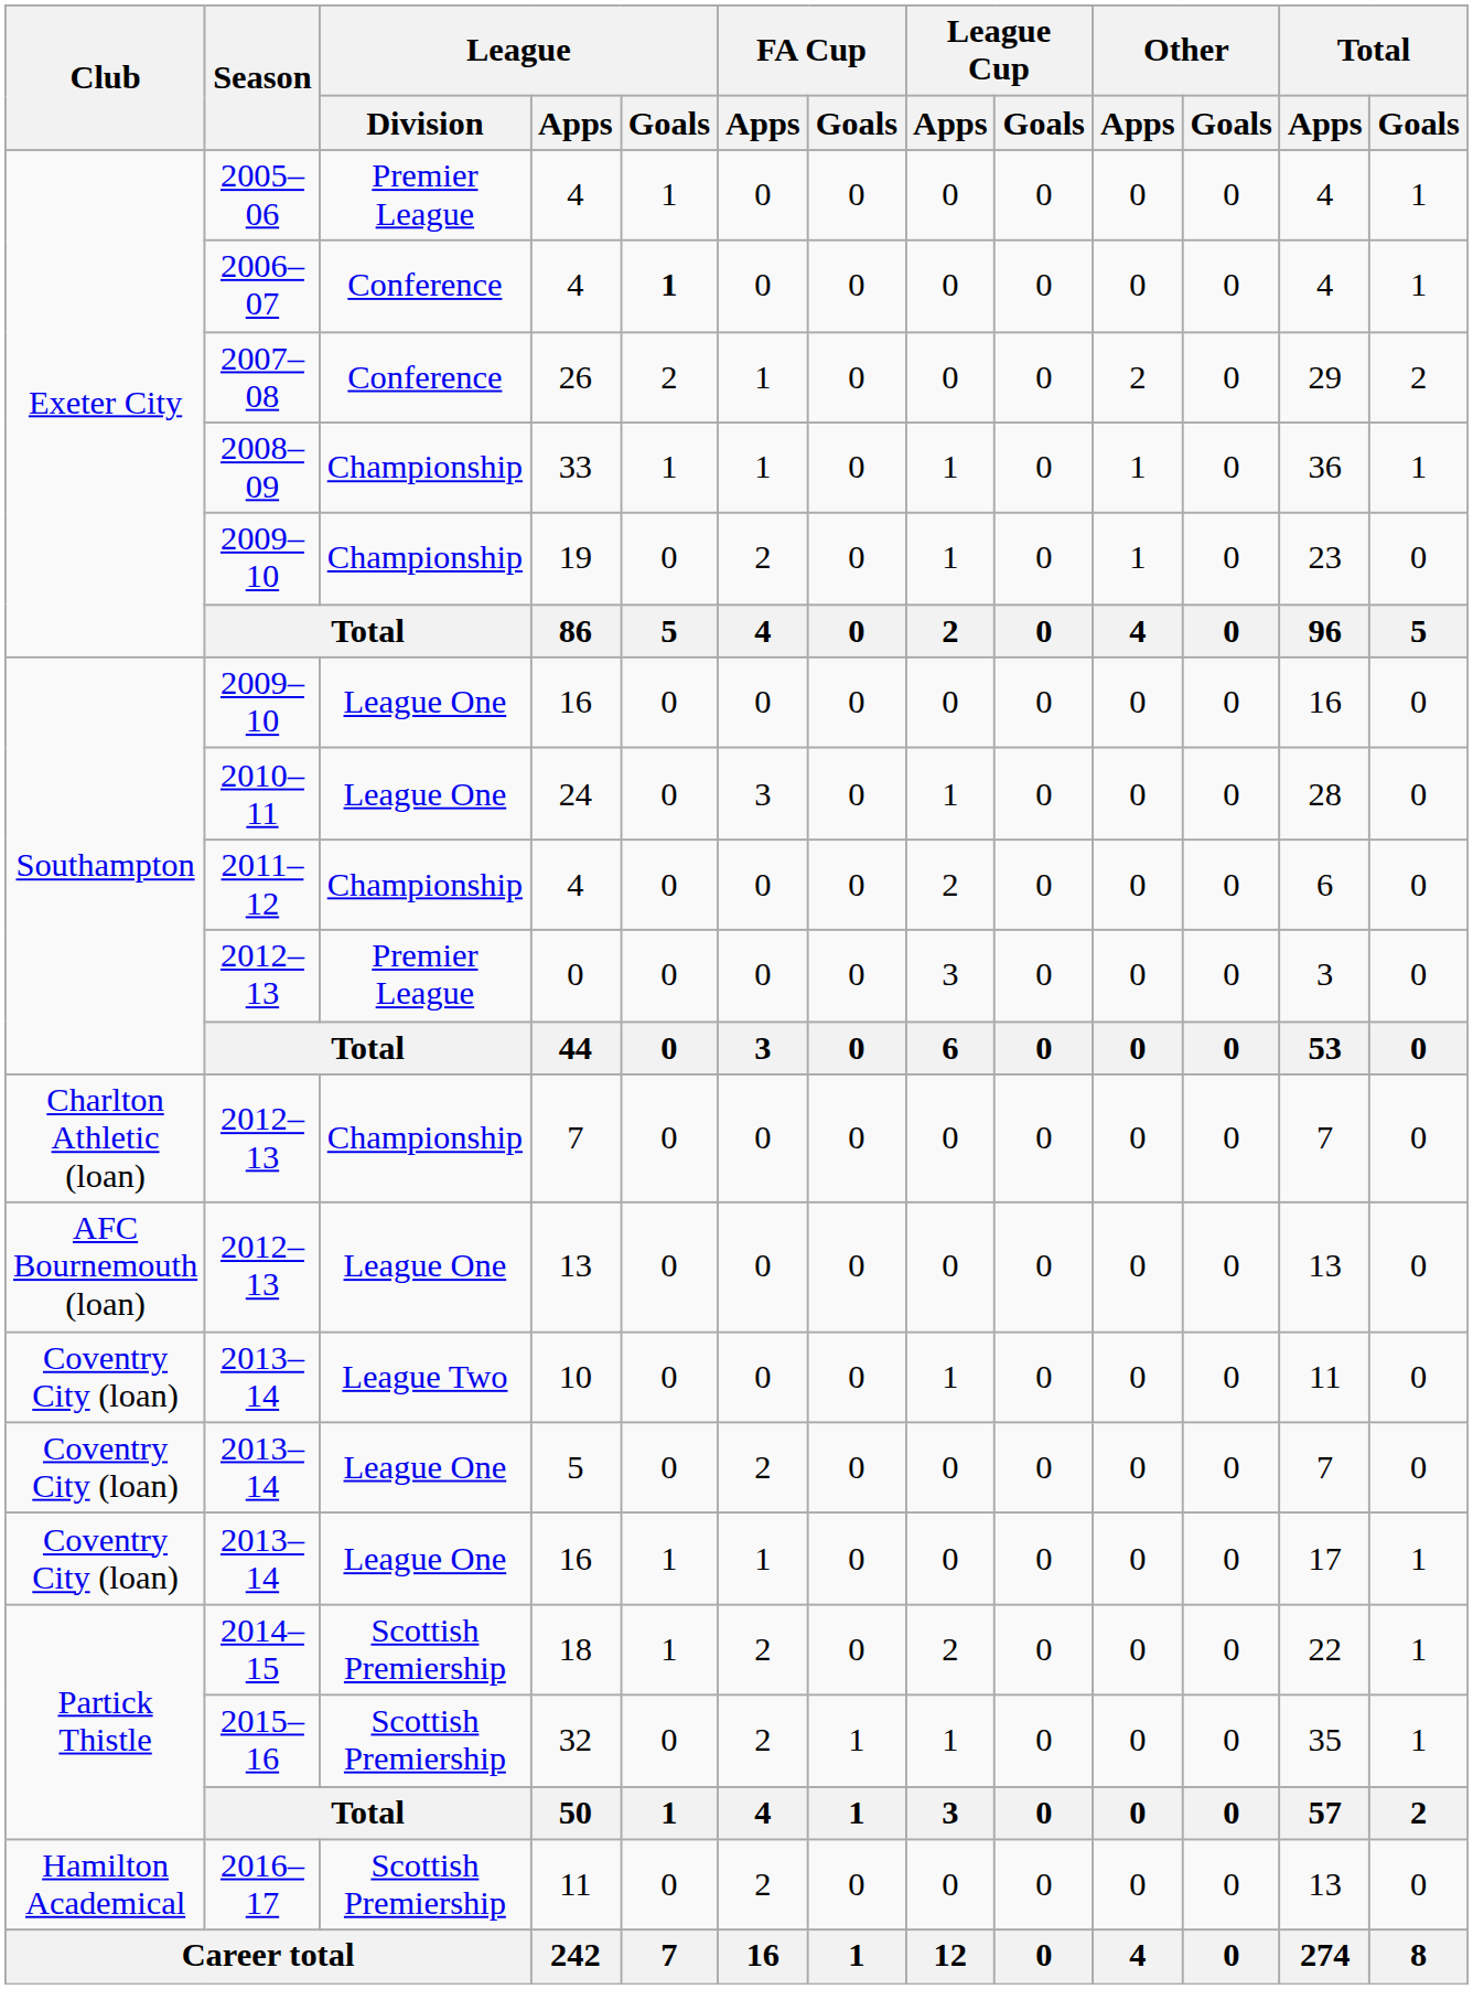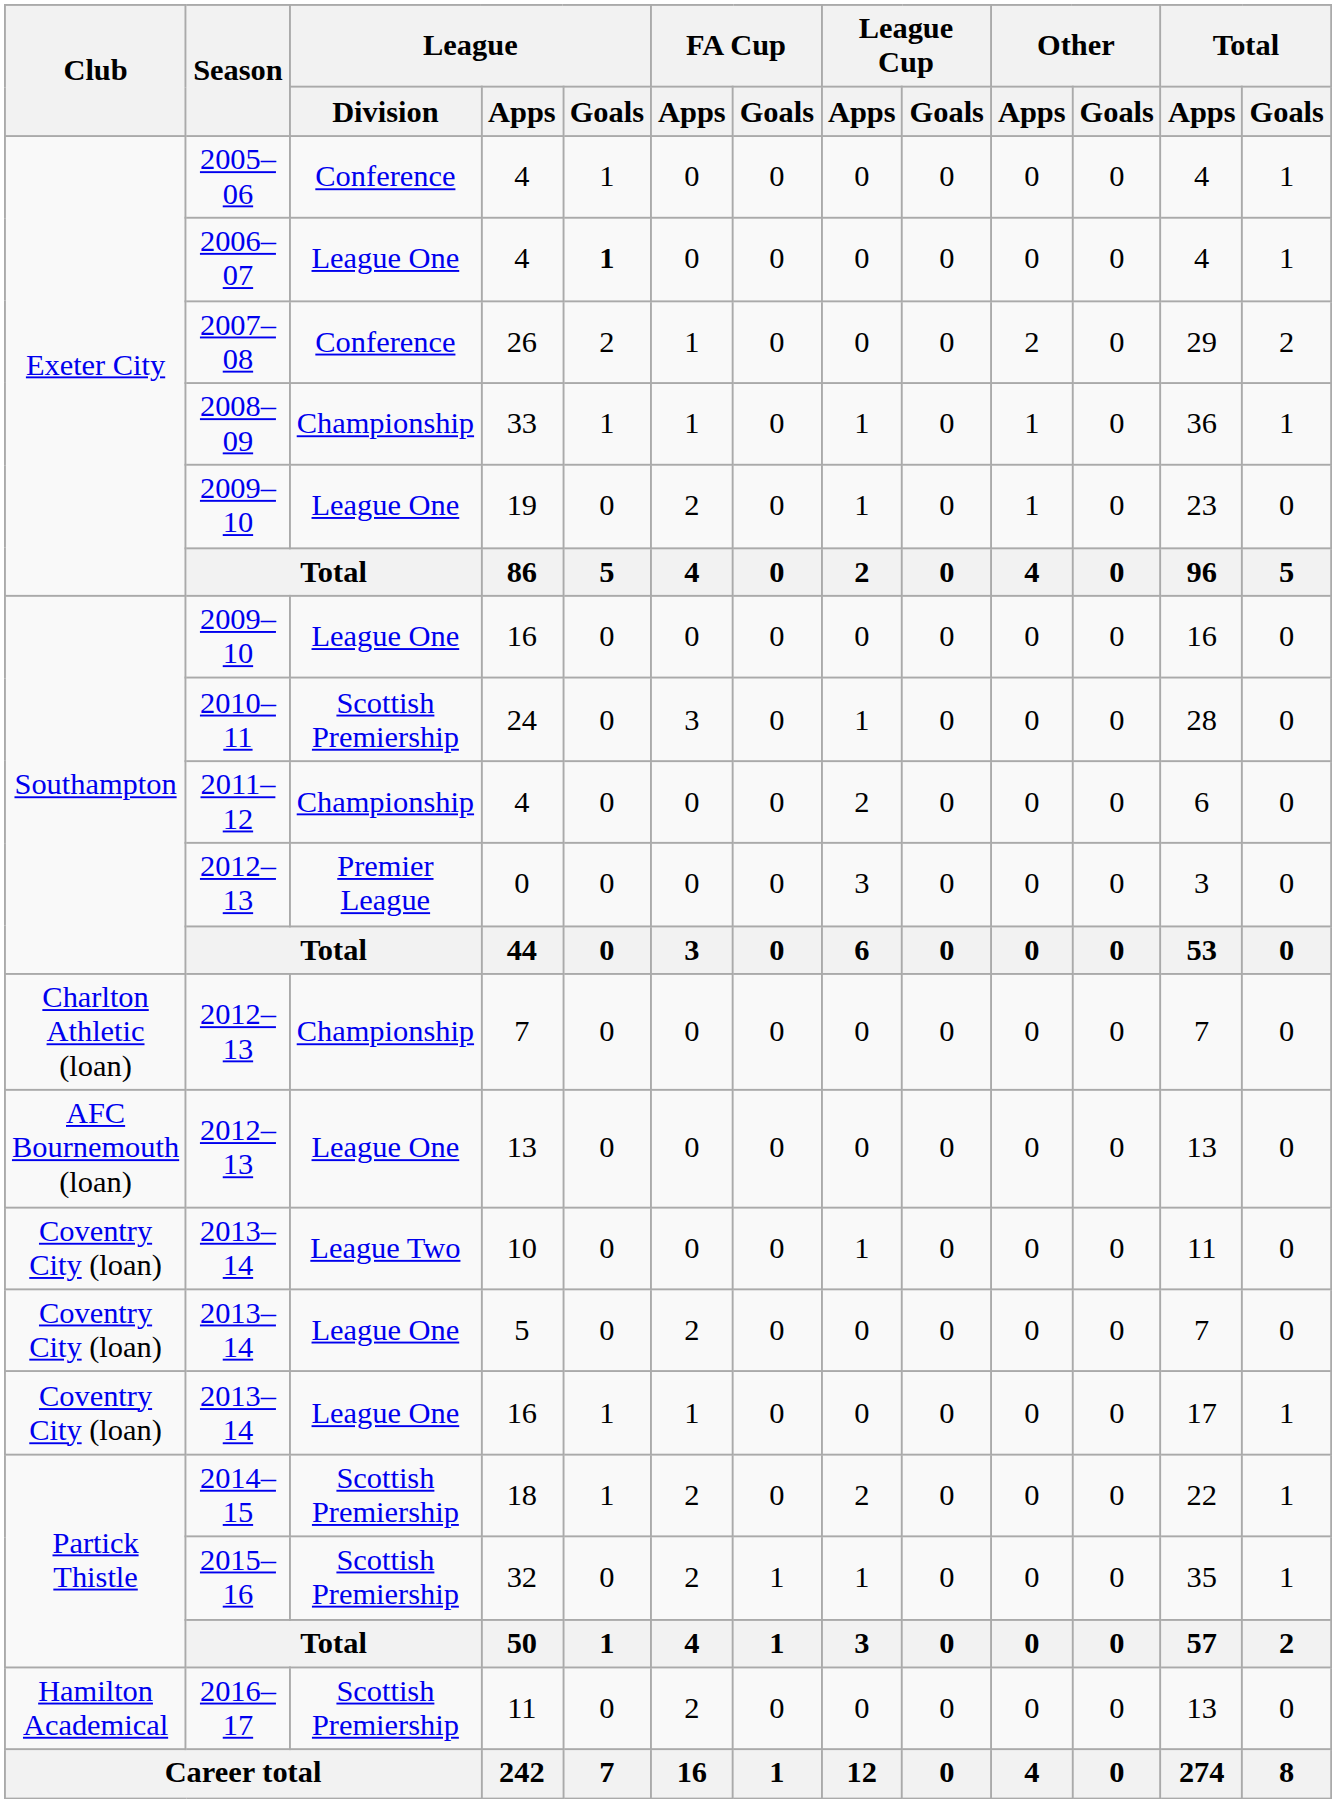 <table class="wikitable" style="text-align: center;">
 <tr>
 <th rowspan="2">Club</th>
 <th rowspan="2">Season</th>
 <th colspan="3">League</th>
 <th colspan="2">FA Cup</th>
 <th colspan="2">League Cup</th>
 <th colspan="2">Other</th>
 <th colspan="2">Total</th>
 </tr>
 <tr>
 <th>Division</th>
 <th>Apps</th>
 <th>Goals</th>
 <th>Apps</th>
 <th>Goals</th>
 <th>Apps</th>
 <th>Goals</th>
 <th>Apps</th>
 <th>Goals</th>
 <th>Apps</th>
 <th>Goals</th>
 </tr>
 <tr>
 <td rowspan="6" valign="center"><a href='#'>Exeter City</a></td>
 <td><a href='#'>2005–06</a></td>
-<td><a href='#'>Premier League</a></td>
+<td><a href='#'>Conference</a></td>
 <td>4</td>
 <td>1</td>
 <td>0</td>
 <td>0</td>
 <td>0</td>
 <td>0</td>
 <td>0</td>
 <td>0</td>
 <td>4</td>
 <td>1</td>
 </tr>
 <tr>
 <td><a href='#'>2006–07</a></td>
-<td><a href='#'>Conference</a></td>
+<td><a href='#'>League One</a></td>
 <td>4</td>
 <td><strong>1</strong></td>
 <td>0</td>
 <td>0</td>
 <td>0</td>
 <td>0</td>
 <td>0</td>
 <td>0</td>
 <td>4</td>
 <td>1</td>
 </tr>
 <tr>
 <td><a href='#'>2007–08</a></td>
 <td><a href='#'>Conference</a></td>
 <td>26</td>
 <td>2</td>
 <td>1</td>
 <td>0</td>
 <td>0</td>
 <td>0</td>
 <td>2</td>
 <td>0</td>
 <td>29</td>
 <td>2</td>
 </tr>
 <tr>
 <td><a href='#'>2008–09</a></td>
 <td><a href='#'>Championship</a></td>
 <td>33</td>
 <td>1</td>
 <td>1</td>
 <td>0</td>
 <td>1</td>
 <td>0</td>
 <td>1</td>
 <td>0</td>
 <td>36</td>
 <td>1</td>
 </tr>
 <tr>
 <td><a href='#'>2009–10</a></td>
-<td><a href='#'>Championship</a></td>
+<td><a href='#'>League One</a></td>
 <td>19</td>
 <td>0</td>
 <td>2</td>
 <td>0</td>
 <td>1</td>
 <td>0</td>
 <td>1</td>
 <td>0</td>
 <td>23</td>
 <td>0</td>
 </tr>
 <tr>
 <th colspan="2">Total</th>
 <th>86</th>
 <th>5</th>
 <th>4</th>
 <th>0</th>
 <th>2</th>
 <th>0</th>
 <th>4</th>
 <th>0</th>
 <th>96</th>
 <th>5</th>
 </tr>
 <tr>
 <td rowspan="5" valign="center"><a href='#'>Southampton</a></td>
 <td><a href='#'>2009–10</a></td>
 <td><a href='#'>League One</a></td>
 <td>16</td>
 <td>0</td>
 <td>0</td>
 <td>0</td>
 <td>0</td>
 <td>0</td>
 <td>0</td>
 <td>0</td>
 <td>16</td>
 <td>0</td>
 </tr>
 <tr>
 <td><a href='#'>2010–11</a></td>
-<td><a href='#'>League One</a></td>
+<td><a href='#'>Scottish Premiership</a></td>
 <td>24</td>
 <td>0</td>
 <td>3</td>
 <td>0</td>
 <td>1</td>
 <td>0</td>
 <td>0</td>
 <td>0</td>
 <td>28</td>
 <td>0</td>
 </tr>
 <tr>
 <td><a href='#'>2011–12</a></td>
 <td><a href='#'>Championship</a></td>
 <td>4</td>
 <td>0</td>
 <td>0</td>
 <td>0</td>
 <td>2</td>
 <td>0</td>
 <td>0</td>
 <td>0</td>
 <td>6</td>
 <td>0</td>
 </tr>
 <tr>
 <td><a href='#'>2012–13</a></td>
 <td><a href='#'>Premier League</a></td>
 <td>0</td>
 <td>0</td>
 <td>0</td>
 <td>0</td>
 <td>3</td>
 <td>0</td>
 <td>0</td>
 <td>0</td>
 <td>3</td>
 <td>0</td>
 </tr>
 <tr>
 <th colspan="2">Total</th>
 <th>44</th>
 <th>0</th>
 <th>3</th>
 <th>0</th>
 <th>6</th>
 <th>0</th>
 <th>0</th>
 <th>0</th>
 <th>53</th>
 <th>0</th>
 </tr>
 <tr>
 <td valign="center"><a href='#'>Charlton Athletic</a> (loan)</td>
 <td><a href='#'>2012–13</a></td>
 <td><a href='#'>Championship</a></td>
 <td>7</td>
 <td>0</td>
 <td>0</td>
 <td>0</td>
 <td>0</td>
 <td>0</td>
 <td>0</td>
 <td>0</td>
 <td>7</td>
 <td>0</td>
 </tr>
 <tr>
 <td valign="center"><a href='#'>AFC Bournemouth</a> (loan)</td>
 <td><a href='#'>2012–13</a></td>
 <td><a href='#'>League One</a></td>
 <td>13</td>
 <td>0</td>
 <td>0</td>
 <td>0</td>
 <td>0</td>
 <td>0</td>
 <td>0</td>
 <td>0</td>
 <td>13</td>
 <td>0</td>
 </tr>
 <tr>
 <td valign="center"><a href='#'>Coventry City</a> (loan)</td>
 <td><a href='#'>2013–14</a></td>
 <td><a href='#'>League Two</a></td>
 <td>10</td>
 <td>0</td>
 <td>0</td>
 <td>0</td>
 <td>1</td>
 <td>0</td>
 <td>0</td>
 <td>0</td>
 <td>11</td>
 <td>0</td>
 </tr>
 <tr>
 <td valign="center"><a href='#'>Coventry City</a> (loan)</td>
 <td><a href='#'>2013–14</a></td>
 <td><a href='#'>League One</a></td>
 <td>5</td>
 <td>0</td>
 <td>2</td>
 <td>0</td>
 <td>0</td>
 <td>0</td>
 <td>0</td>
 <td>0</td>
 <td>7</td>
 <td>0</td>
 </tr>
 <tr>
 <td valign="center"><a href='#'>Coventry City</a> (loan)</td>
 <td><a href='#'>2013–14</a></td>
 <td><a href='#'>League One</a></td>
 <td>16</td>
 <td>1</td>
 <td>1</td>
 <td>0</td>
 <td>0</td>
 <td>0</td>
 <td>0</td>
 <td>0</td>
 <td>17</td>
 <td>1</td>
 </tr>
 <tr>
 <td rowspan="3" valign="center"><a href='#'>Partick Thistle</a></td>
 <td><a href='#'>2014–15</a></td>
 <td><a href='#'>Scottish Premiership</a></td>
 <td>18</td>
 <td>1</td>
 <td>2</td>
 <td>0</td>
 <td>2</td>
 <td>0</td>
 <td>0</td>
 <td>0</td>
 <td>22</td>
 <td>1</td>
 </tr>
 <tr>
 <td><a href='#'>2015–16</a></td>
 <td><a href='#'>Scottish Premiership</a></td>
 <td>32</td>
 <td>0</td>
 <td>2</td>
 <td>1</td>
 <td>1</td>
 <td>0</td>
 <td>0</td>
 <td>0</td>
 <td>35</td>
 <td>1</td>
 </tr>
 <tr>
 <th colspan="2">Total</th>
 <th>50</th>
 <th>1</th>
 <th>4</th>
 <th>1</th>
 <th>3</th>
 <th>0</th>
 <th>0</th>
 <th>0</th>
 <th>57</th>
 <th>2</th>
 </tr>
 <tr>
 <td><a href='#'>Hamilton Academical</a></td>
 <td><a href='#'>2016–17</a></td>
 <td><a href='#'>Scottish Premiership</a></td>
 <td>11</td>
 <td>0</td>
 <td>2</td>
 <td>0</td>
 <td>0</td>
 <td>0</td>
 <td>0</td>
 <td>0</td>
 <td>13</td>
 <td>0</td>
 </tr>
 <tr>
 <th colspan="3">Career total</th>
 <th>242</th>
 <th>7</th>
 <th>16</th>
 <th>1</th>
 <th>12</th>
 <th>0</th>
 <th>4</th>
 <th>0</th>
 <th>274</th>
 <th>8</th>
 </tr>
 </table>
